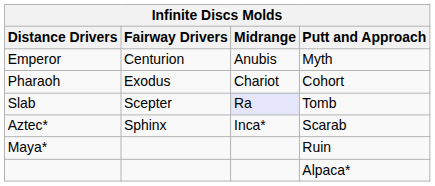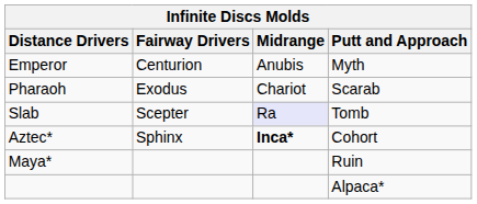 <table class="wikitable">
 <tr>
 <th colspan=4>Infinite Discs Molds </th>
 </tr>
 <tr>
 <th>Distance Drivers</th>
 <th>Fairway Drivers</th>
 <th>Midrange</th>
 <th>Putt and Approach</th>
 </tr>
 <tr>
 <td>Emperor</td>
 <td>Centurion</td>
 <td>Anubis</td>
 <td>Myth</td>
 </tr>
 <tr>
 <td>Pharaoh</td>
 <td>Exodus</td>
 <td>Chariot</td>
-<td>Cohort</td>
+<td>Scarab</td>
 </tr>
 <tr>
 <td>Slab</td>
 <td>Scepter</td>
 <td style="background: lavender;">Ra</td>
 <td>Tomb</td>
 </tr>
 <tr>
 <td>Aztec*</td>
 <td>Sphinx</td>
-<td>Inca*</td>
-<td>Scarab</td>
+<td><strong>Inca*</strong></td>
+<td>Cohort</td>
 </tr>
 <tr>
 <td>Maya*</td>
 <td></td>
 <td></td>
 <td>Ruin</td>
 </tr>
 <tr>
 <td></td>
 <td></td>
 <td></td>
 <td>Alpaca*</td>
 </tr>
 </table>
